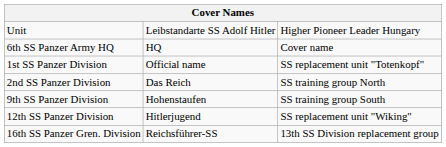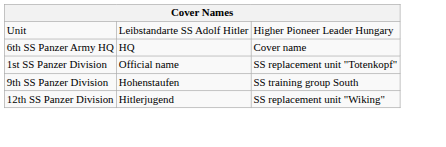 <table class="wikitable mw-collapsible mw-collapsed">
 <tr>
 <th colspan="3">Cover Names</th>
 </tr>
 <tr>
 <td>Unit</td>
 <td>Leibstandarte SS Adolf Hitler</td>
 <td>Higher Pioneer Leader Hungary</td>
 </tr>
 <tr>
 <td>6th SS Panzer Army HQ</td>
 <td>HQ</td>
 <td>Cover name</td>
 </tr>
 <tr>
 <td>1st SS Panzer Division</td>
 <td>Official name</td>
 <td>SS replacement unit "Totenkopf"</td>
 </tr>
 <tr>
-<td>2nd SS Panzer Division</td>
-<td>Das Reich</td>
-<td>SS training group North</td>
-</tr>
-<tr>
 <td>9th SS Panzer Division</td>
 <td>Hohenstaufen</td>
 <td>SS training group South</td>
 </tr>
 <tr>
 <td>12th SS Panzer Division</td>
 <td>Hitlerjugend</td>
 <td>SS replacement unit "Wiking"</td>
 </tr>
-<tr>
-<td>16th SS Panzer Gren. Division</td>
-<td>Reichsführer-SS</td>
-<td>13th SS Division replacement group</td>
-</tr>
 </table>
